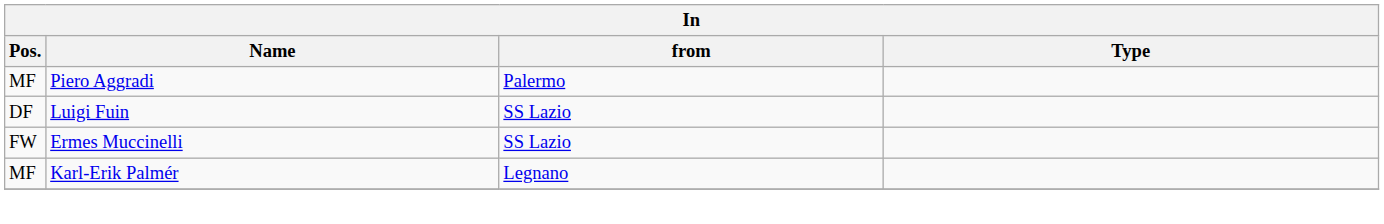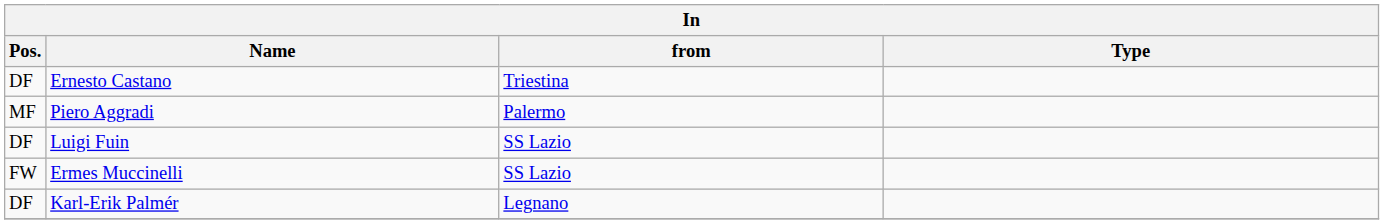 <table class="wikitable" style="font-size:90%;">
 <tr>
 <th colspan="4">In</th>
 </tr>
 <tr>
 <th width=3%>Pos.</th>
 <th width=33%>Name</th>
 <th width=28%>from</th>
 <th width=36%>Type</th>
+</tr>
+<tr>
+<td>DF</td>
+<td><a href='#'>Ernesto Castano</a></td>
+<td><a href='#'>Triestina</a></td>
+<td></td>
 </tr>
 <tr>
 <td>MF</td>
 <td><a href='#'>Piero Aggradi</a></td>
 <td><a href='#'>Palermo</a></td>
 <td></td>
 </tr>
 <tr>
 <td>DF</td>
 <td><a href='#'>Luigi Fuin</a></td>
 <td><a href='#'>SS Lazio</a></td>
 <td></td>
 </tr>
 <tr>
 <td>FW</td>
 <td><a href='#'>Ermes Muccinelli</a></td>
 <td><a href='#'>SS Lazio</a></td>
 <td></td>
 </tr>
 <tr>
-<td>MF</td>
+<td>DF</td>
 <td><a href='#'>Karl-Erik Palmér</a></td>
 <td><a href='#'>Legnano</a></td>
 <td></td>
 </tr>
 <tr>
 </tr>
 </table>
